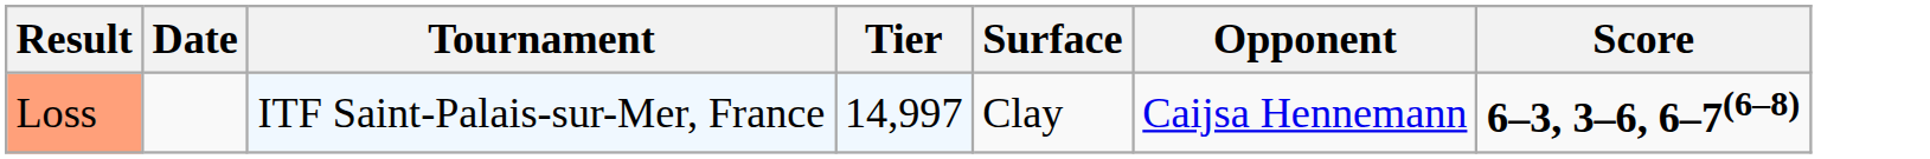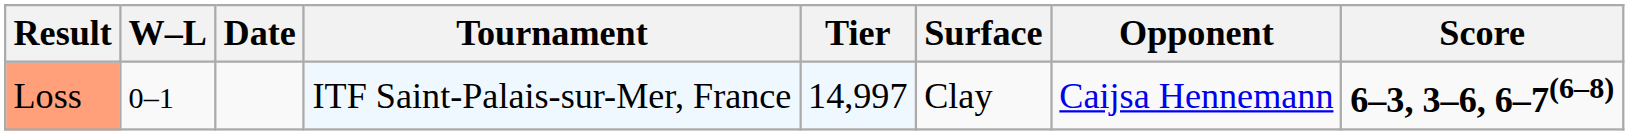 <table class="sortable wikitable">
 <tr>
 <th>Result</th>
+<th class="unsortable">W–L</th>
 <th>Date</th>
 <th>Tournament</th>
 <th>Tier</th>
 <th>Surface</th>
 <th>Opponent</th>
 <th class="unsortable">Score</th>
 </tr>
 <tr>
 <td style="background:#ffa07a">Loss</td>
+<td><small>0–1</small></td>
 <td></td>
 <td style="background:#f0f8ff;">ITF Saint-Palais-sur-Mer, France</td>
 <td style="background:#f0f8ff;">14,997</td>
 <td>Clay</td>
 <td> <a href='#'>Caijsa Hennemann</a></td>
 <td><strong>6–3, 3–6, 6–7<sup>(6–8)</sup></strong></td>
 </tr>
 </table>
